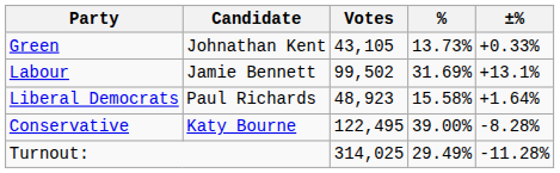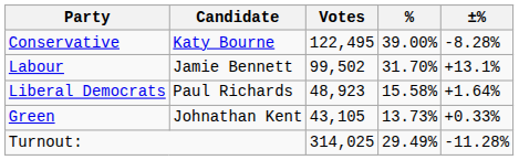 <table class="wikitable">
 <tr>
 <th>Party</th>
 <th>Candidate</th>
 <th>Votes</th>
 <th>%</th>
 <th><strong>±%</strong></th>
 </tr>
 <tr>
-<td><a href='#'>Green</a></td>
-<td>Johnathan Kent</td>
-<td>43,105</td>
-<td>13.73%</td>
-<td>+0.33%</td>
+<td><a href='#'>Conservative</a></td>
+<td><a href='#'>Katy Bourne</a></td>
+<td>122,495</td>
+<td>39.00%</td>
+<td>-8.28%</td>
 </tr>
 <tr>
 <td><a href='#'>Labour</a></td>
 <td>Jamie Bennett</td>
 <td>99,502</td>
-<td>31.69%</td>
+<td>31.70%</td>
 <td>+13.1%</td>
 </tr>
 <tr>
 <td><a href='#'>Liberal Democrats</a></td>
 <td>Paul Richards</td>
 <td>48,923</td>
 <td>15.58%</td>
 <td>+1.64%</td>
 </tr>
 <tr>
-<td><a href='#'>Conservative</a></td>
-<td><a href='#'>Katy Bourne</a></td>
-<td>122,495</td>
-<td>39.00%</td>
-<td>-8.28%</td>
+<td><a href='#'>Green</a></td>
+<td>Johnathan Kent</td>
+<td>43,105</td>
+<td>13.73%</td>
+<td>+0.33%</td>
 </tr>
 <tr>
 <td colspan="2">Turnout:</td>
 <td>314,025</td>
 <td>29.49%</td>
 <td>-11.28%</td>
 </tr>
 </table>
